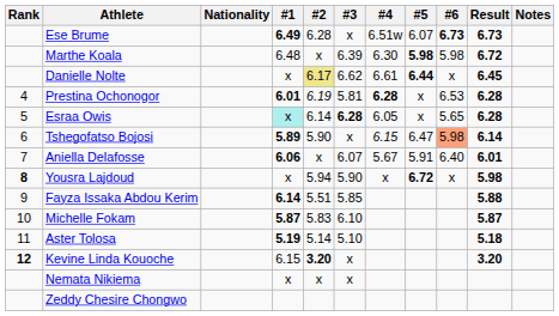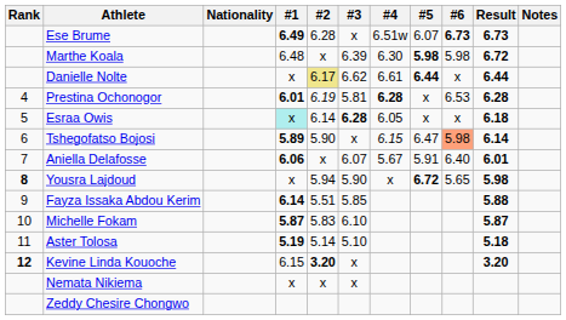 <table class="wikitable sortable" style="text-align:center">
 <tr>
 <th>Rank</th>
 <th>Athlete</th>
 <th>Nationality</th>
 <th>#1</th>
 <th>#2</th>
 <th>#3</th>
 <th>#4</th>
 <th>#5</th>
 <th>#6</th>
 <th>Result</th>
 <th>Notes</th>
 </tr>
 <tr>
 <td></td>
 <td align="left"><a href='#'>Ese Brume</a></td>
 <td align=left></td>
 <td><strong>6.49</strong></td>
 <td>6.28</td>
 <td>x</td>
 <td>6.51w</td>
 <td>6.07</td>
 <td><strong>6.73</strong></td>
 <td><strong>6.73</strong></td>
 <td></td>
 </tr>
 <tr>
 <td></td>
 <td align="left"><a href='#'>Marthe Koala</a></td>
 <td align=left></td>
 <td>6.48</td>
 <td>x</td>
 <td>6.39</td>
 <td>6.30</td>
 <td><strong>5.98</strong></td>
 <td>5.98</td>
 <td><strong>6.72</strong></td>
 <td></td>
 </tr>
 <tr>
 <td></td>
 <td align="left"><a href='#'>Danielle Nolte</a></td>
 <td align=left></td>
 <td>x</td>
 <td style="background: khaki;">6.17</td>
 <td>6.62</td>
 <td>6.61</td>
 <td><strong>6.44</strong></td>
 <td>x</td>
-<td><strong>6.45</strong></td>
+<td><strong>6.44</strong></td>
 <td></td>
 </tr>
 <tr>
 <td>4</td>
 <td align="left"><a href='#'>Prestina Ochonogor</a></td>
 <td align=left></td>
 <td><strong>6.01</strong></td>
 <td><em>6.19</em></td>
 <td>5.81</td>
 <td><strong>6.28</strong></td>
 <td>x</td>
 <td>6.53</td>
 <td><strong>6.28</strong></td>
 <td></td>
 </tr>
 <tr>
 <td>5</td>
 <td align="left"><a href='#'>Esraa Owis</a></td>
 <td align=left></td>
 <td style="background: paleturquoise;">x</td>
 <td>6.14</td>
 <td><strong>6.28</strong></td>
 <td>6.05</td>
 <td>x</td>
-<td>5.65</td>
-<td><strong>6.28</strong></td>
+<td>x</td>
+<td><strong>6.18</strong></td>
 <td></td>
 </tr>
 <tr>
 <td>6</td>
 <td align="left"><a href='#'>Tshegofatso Bojosi</a></td>
 <td align=left></td>
 <td><strong>5.89</strong></td>
 <td>5.90</td>
 <td>x</td>
 <td><em>6.15</em></td>
 <td>6.47</td>
 <td style="background: lightsalmon;">5.98</td>
 <td><strong>6.14</strong></td>
 <td></td>
 </tr>
 <tr>
 <td>7</td>
 <td align="left"><a href='#'>Aniella Delafosse</a></td>
 <td align=left></td>
 <td><strong>6.06</strong></td>
 <td>x</td>
 <td>6.07</td>
 <td>5.67</td>
 <td>5.91</td>
 <td>6.40</td>
 <td><strong>6.01</strong></td>
 <td></td>
 </tr>
 <tr>
 <td><strong>8</strong></td>
 <td align="left"><a href='#'>Yousra Lajdoud</a></td>
 <td align=left></td>
 <td>x</td>
 <td>5.94</td>
 <td>5.90</td>
 <td>x</td>
 <td><strong>6.72</strong></td>
-<td>x</td>
+<td>5.65</td>
 <td><strong>5.98</strong></td>
 <td></td>
 </tr>
 <tr>
 <td>9</td>
 <td align="left"><a href='#'>Fayza Issaka Abdou Kerim</a></td>
 <td align=left></td>
 <td><strong>6.14</strong></td>
 <td>5.51</td>
 <td>5.85</td>
 <td></td>
 <td></td>
 <td></td>
 <td><strong>5.88</strong></td>
 <td></td>
 </tr>
 <tr>
 <td>10</td>
 <td align="left"><a href='#'>Michelle Fokam</a></td>
 <td align=left></td>
 <td><strong>5.87</strong></td>
 <td>5.83</td>
 <td>6.10</td>
 <td></td>
 <td></td>
 <td></td>
 <td><strong>5.87</strong></td>
 <td></td>
 </tr>
 <tr>
 <td>11</td>
 <td align="left"><a href='#'>Aster Tolosa</a></td>
 <td align=left></td>
 <td><strong>5.19</strong></td>
 <td>5.14</td>
 <td>5.10</td>
 <td></td>
 <td></td>
 <td></td>
 <td><strong>5.18</strong></td>
 <td></td>
 </tr>
 <tr>
 <td><strong>12</strong></td>
 <td align="left"><a href='#'>Kevine Linda Kouoche</a></td>
 <td align=left></td>
 <td>6.15</td>
 <td><strong>3.20</strong></td>
 <td>x</td>
 <td></td>
 <td></td>
 <td></td>
 <td><strong>3.20</strong></td>
 <td></td>
 </tr>
 <tr>
 <td></td>
 <td align=left><a href='#'>Nemata Nikiema</a></td>
 <td align=left></td>
 <td>x</td>
 <td>x</td>
 <td>x</td>
 <td></td>
 <td></td>
 <td></td>
 <td><strong></strong></td>
 <td></td>
 </tr>
 <tr>
 <td></td>
 <td align=left><a href='#'>Zeddy Chesire Chongwo</a></td>
 <td align=left></td>
 <td></td>
 <td></td>
 <td></td>
 <td></td>
 <td></td>
 <td></td>
 <td><strong></strong></td>
 <td></td>
 </tr>
 </table>
